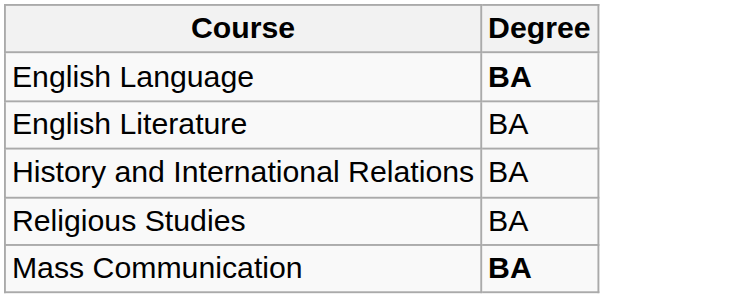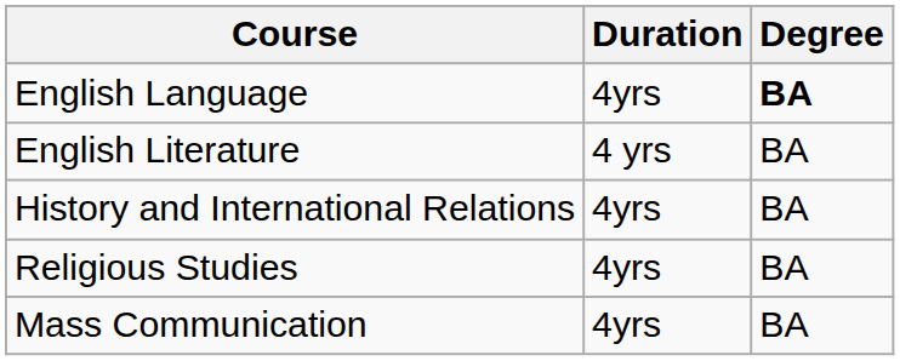 <table class="wikitable">
 <tr>
 <th>Course</th>
+<th>Duration</th>
 <th>Degree</th>
 </tr>
 <tr>
 <td>English Language</td>
+<td>4yrs</td>
 <td><strong>BA</strong></td>
 </tr>
 <tr>
 <td>English Literature</td>
+<td>4 yrs</td>
 <td>BA</td>
 </tr>
 <tr>
 <td>History and International Relations</td>
+<td>4yrs</td>
 <td>BA</td>
 </tr>
 <tr>
 <td>Religious Studies</td>
+<td>4yrs</td>
 <td>BA</td>
 </tr>
 <tr>
 <td>Mass Communication</td>
-<td><strong>BA</strong></td>
+<td>4yrs</td>
+<td>BA</td>
 </tr>
 </table>
